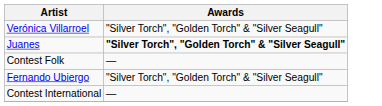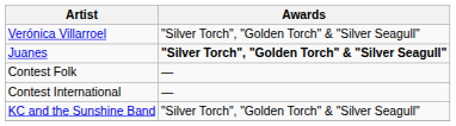 <table class="wikitable">
 <tr>
 <th>Artist</th>
 <th>Awards</th>
 </tr>
 <tr>
 <td><a href='#'>Verónica Villarroel</a></td>
 <td>"Silver Torch", "Golden Torch" & "Silver Seagull"</td>
 </tr>
 <tr>
 <td><a href='#'>Juanes</a></td>
 <td><strong>"Silver Torch", "Golden Torch" & "Silver Seagull"</strong></td>
 </tr>
 <tr>
 <td>Contest Folk</td>
 <td>—</td>
 </tr>
 <tr>
-<td><a href='#'>Fernando Ubiergo</a></td>
-<td>"Silver Torch", "Golden Torch" & "Silver Seagull"</td>
-</tr>
-<tr>
 <td>Contest International</td>
 <td>—</td>
 </tr>
 <tr>
+<td><a href='#'>KC and the Sunshine Band</a></td>
+<td>"Silver Torch", "Golden Torch" & "Silver Seagull"</td>
+</tr>
+<tr>
 </tr>
 </table>
